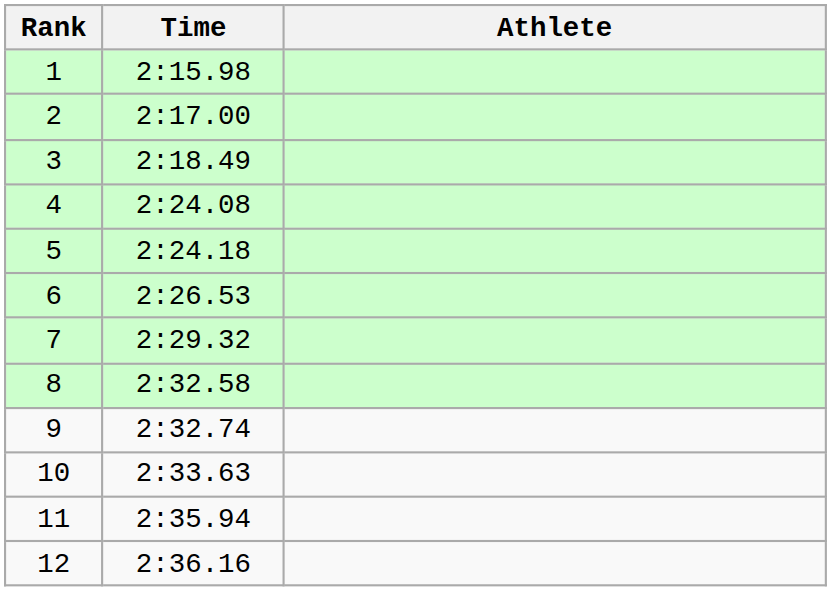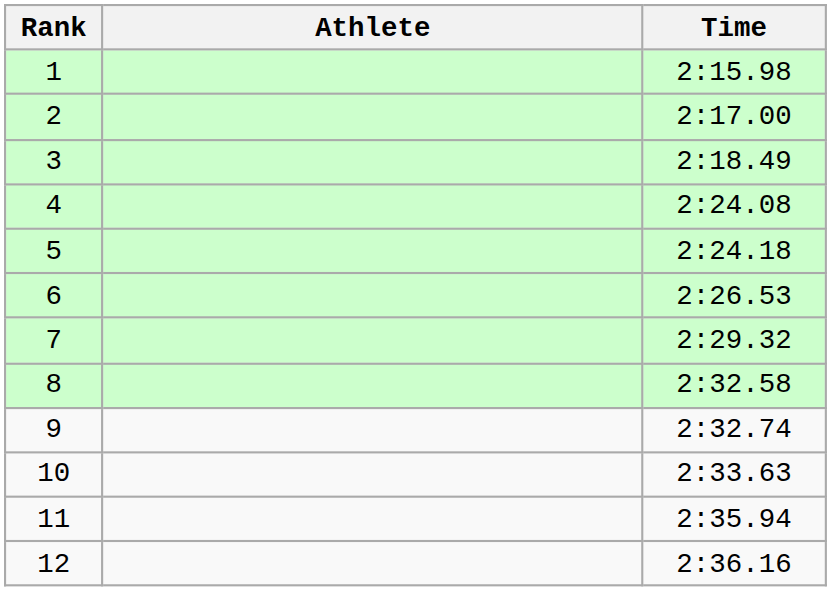 <table class=wikitable style="text-align:center">
 <tr>
 <th width=40>Rank</th>
+<th width=250>Athlete</th>
 <th width=80>Time</th>
-<th width=250>Athlete</th>
 </tr>
 <tr bgcolor="ccffcc">
 <td>1</td>
+<td align=left></td>
 <td>2:15.98</td>
-<td align=left></td>
 </tr>
 <tr bgcolor="ccffcc">
 <td>2</td>
+<td align=left></td>
 <td>2:17.00</td>
-<td align=left></td>
 </tr>
 <tr bgcolor="ccffcc">
 <td>3</td>
+<td align=left></td>
 <td>2:18.49</td>
-<td align=left></td>
 </tr>
 <tr bgcolor="ccffcc">
 <td>4</td>
+<td align=left></td>
 <td>2:24.08</td>
-<td align=left></td>
 </tr>
 <tr bgcolor="ccffcc">
 <td>5</td>
+<td align=left></td>
 <td>2:24.18</td>
-<td align=left></td>
 </tr>
 <tr bgcolor="ccffcc">
 <td>6</td>
+<td align=left></td>
 <td>2:26.53</td>
-<td align=left></td>
 </tr>
 <tr bgcolor="ccffcc">
 <td>7</td>
+<td align=left></td>
 <td>2:29.32</td>
-<td align=left></td>
 </tr>
 <tr bgcolor="ccffcc">
 <td>8</td>
+<td align=left></td>
 <td>2:32.58</td>
-<td align=left></td>
 </tr>
 <tr>
 <td>9</td>
+<td align=left></td>
 <td>2:32.74</td>
-<td align=left></td>
 </tr>
 <tr>
 <td>10</td>
+<td align=left></td>
 <td>2:33.63</td>
-<td align=left></td>
 </tr>
 <tr>
 <td>11</td>
+<td align=left></td>
 <td>2:35.94</td>
-<td align=left></td>
 </tr>
 <tr>
 <td>12</td>
+<td align=left></td>
 <td>2:36.16</td>
-<td align=left></td>
 </tr>
 </table>
